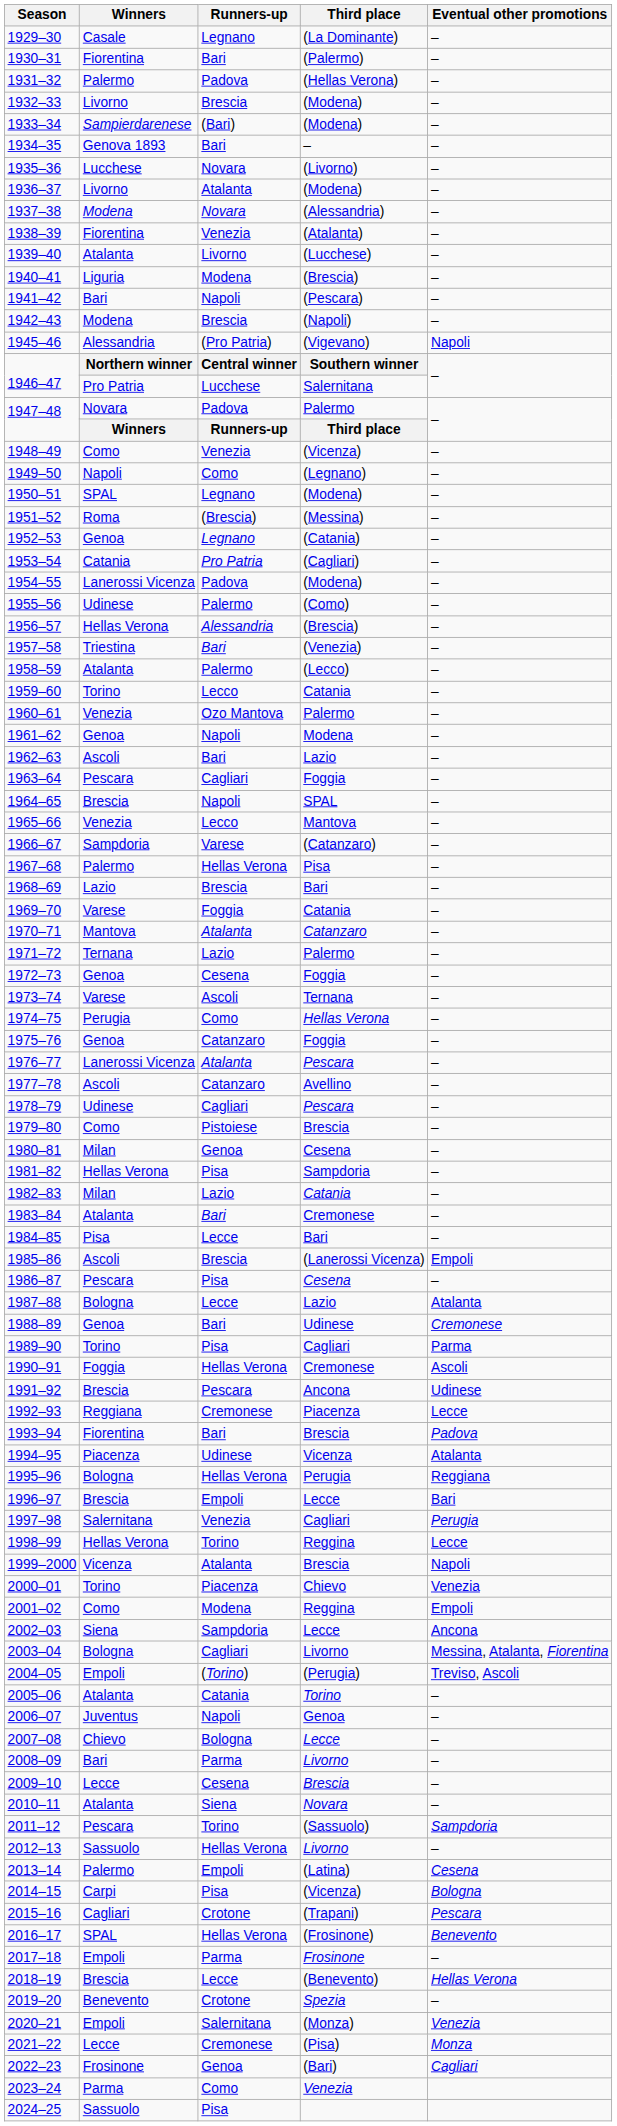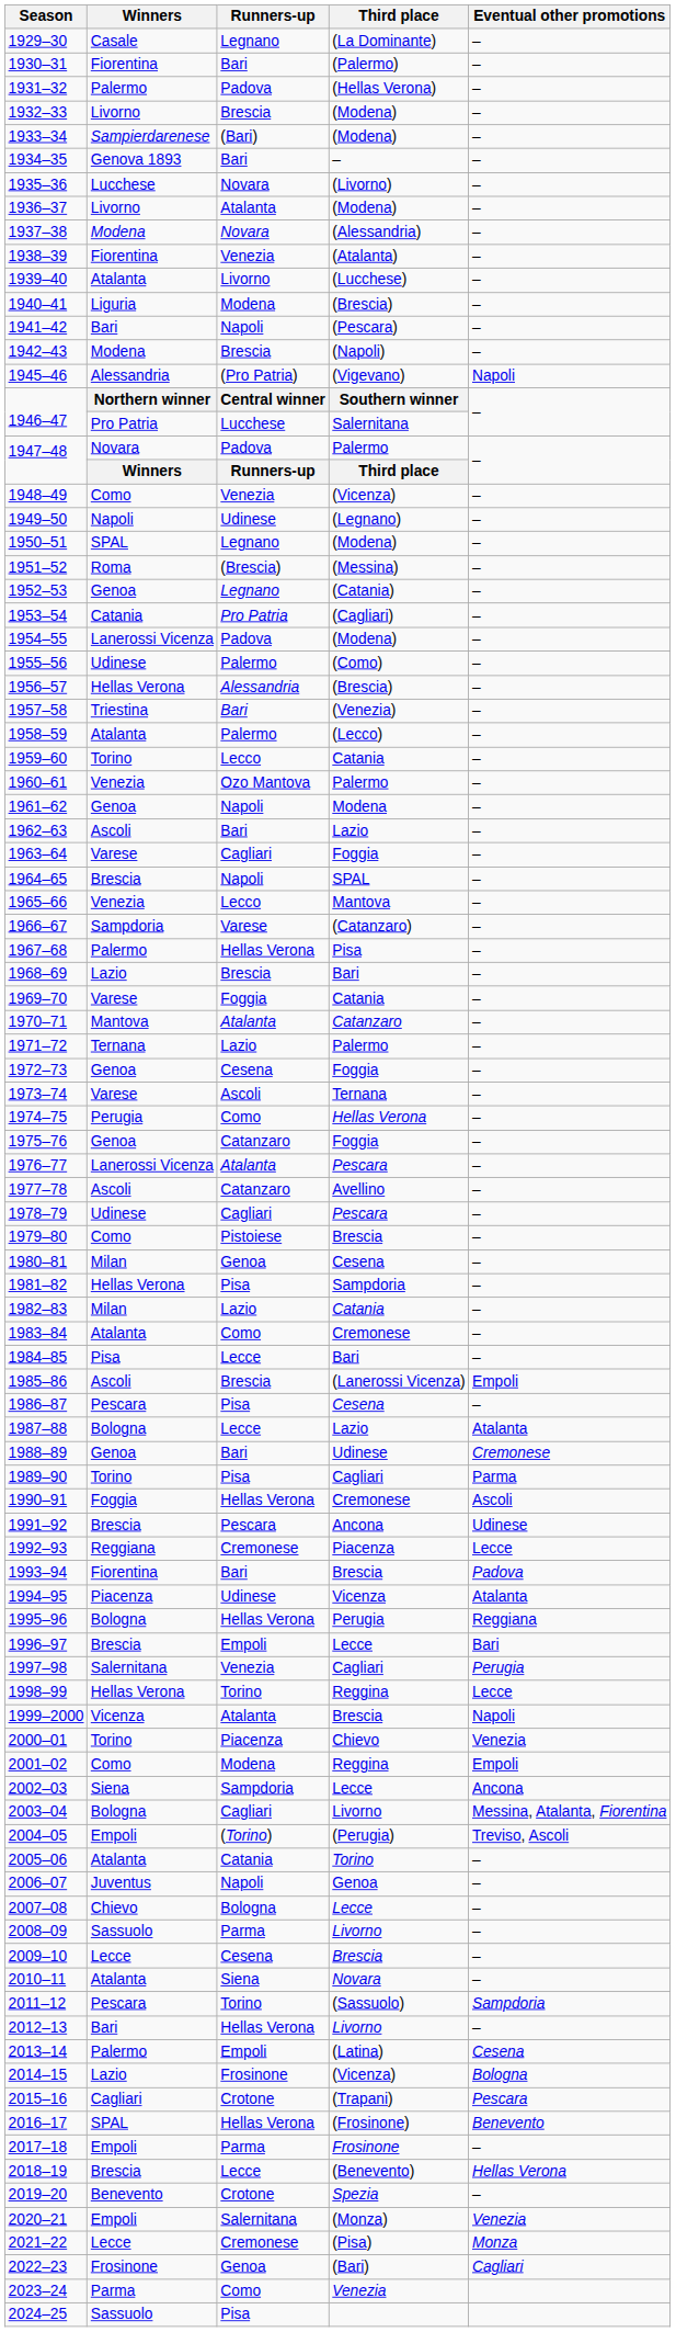 <table class="wikitable">
 <tr>
 <th>Season</th>
 <th>Winners</th>
 <th>Runners-up</th>
 <th>Third place</th>
 <th>Eventual other promotions</th>
 </tr>
 <tr>
 <td><a href='#'>1929–30</a></td>
 <td><a href='#'>Casale</a></td>
 <td><a href='#'>Legnano</a></td>
 <td>(<a href='#'>La Dominante</a>)</td>
 <td>–</td>
 </tr>
 <tr>
 <td><a href='#'>1930–31</a></td>
 <td><a href='#'>Fiorentina</a></td>
 <td><a href='#'>Bari</a></td>
 <td>(<a href='#'>Palermo</a>)</td>
 <td>–</td>
 </tr>
 <tr>
 <td><a href='#'>1931–32</a></td>
 <td><a href='#'>Palermo</a></td>
 <td><a href='#'>Padova</a></td>
 <td>(<a href='#'>Hellas Verona</a>)</td>
 <td>–</td>
 </tr>
 <tr 3–3>
 <td><a href='#'>1932–33</a></td>
 <td><a href='#'>Livorno</a></td>
 <td><a href='#'>Brescia</a></td>
 <td>(<a href='#'>Modena</a>)</td>
 <td>–</td>
 </tr>
 <tr>
 <td><a href='#'>1933–34</a></td>
 <td><em><a href='#'>Sampierdarenese</a></em></td>
 <td>(<a href='#'>Bari</a>)</td>
 <td>(<a href='#'>Modena</a>)</td>
 <td>–</td>
 </tr>
 <tr>
 <td><a href='#'>1934–35</a></td>
 <td><a href='#'>Genova 1893</a></td>
 <td><a href='#'>Bari</a></td>
 <td>–</td>
 <td>–</td>
 </tr>
 <tr>
 <td><a href='#'>1935–36</a></td>
 <td><a href='#'>Lucchese</a></td>
 <td><a href='#'>Novara</a></td>
 <td>(<a href='#'>Livorno</a>)</td>
 <td>–</td>
 </tr>
 <tr>
 <td><a href='#'>1936–37</a></td>
 <td><a href='#'>Livorno</a></td>
 <td><a href='#'>Atalanta</a></td>
 <td>(<a href='#'>Modena</a>)</td>
 <td>–</td>
 </tr>
 <tr>
 <td><a href='#'>1937–38</a></td>
 <td><em><a href='#'>Modena</a></em></td>
 <td><em><a href='#'>Novara</a></em></td>
 <td>(<a href='#'>Alessandria</a>)</td>
 <td>–</td>
 </tr>
 <tr>
 <td><a href='#'>1938–39</a></td>
 <td><a href='#'>Fiorentina</a></td>
 <td><a href='#'>Venezia</a></td>
 <td>(<a href='#'>Atalanta</a>)</td>
 <td>–</td>
 </tr>
 <tr>
 <td><a href='#'>1939–40</a></td>
 <td><a href='#'>Atalanta</a></td>
 <td><a href='#'>Livorno</a></td>
 <td>(<a href='#'>Lucchese</a>)</td>
 <td>–</td>
 </tr>
 <tr>
 <td><a href='#'>1940–41</a></td>
 <td><a href='#'>Liguria</a></td>
 <td><a href='#'>Modena</a></td>
 <td>(<a href='#'>Brescia</a>)</td>
 <td>–</td>
 </tr>
 <tr>
 <td><a href='#'>1941–42</a></td>
 <td><a href='#'>Bari</a></td>
 <td><a href='#'>Napoli</a></td>
 <td>(<a href='#'>Pescara</a>)</td>
 <td>–</td>
 </tr>
 <tr>
 <td><a href='#'>1942–43</a></td>
 <td><a href='#'>Modena</a></td>
 <td><a href='#'>Brescia</a></td>
 <td>(<a href='#'>Napoli</a>)</td>
 <td>–</td>
 </tr>
 <tr>
 <td><a href='#'>1945–46</a></td>
 <td><a href='#'>Alessandria</a></td>
 <td>(<a href='#'>Pro Patria</a>)</td>
 <td>(<a href='#'>Vigevano</a>)</td>
 <td><a href='#'>Napoli</a></td>
 </tr>
 <tr>
 <td rowspan=2><br><a href='#'>1946–47</a></td>
 <th>Northern winner</th>
 <th>Central winner</th>
 <th>Southern winner</th>
 <td rowspan=2>–</td>
 </tr>
 <tr>
 <td><a href='#'>Pro Patria</a></td>
 <td><a href='#'>Lucchese</a></td>
 <td><a href='#'>Salernitana</a></td>
 </tr>
 <tr>
 <td rowspan=2><a href='#'>1947–48</a><br><br></td>
 <td><a href='#'>Novara</a></td>
 <td><a href='#'>Padova</a></td>
 <td><a href='#'>Palermo</a></td>
 <td rowspan=2>–</td>
 </tr>
 <tr>
 <th>Winners</th>
 <th>Runners-up</th>
 <th>Third place</th>
 </tr>
 <tr>
 <td><a href='#'>1948–49</a></td>
 <td><a href='#'>Como</a></td>
 <td><a href='#'>Venezia</a></td>
 <td>(<a href='#'>Vicenza</a>)</td>
 <td>–</td>
 </tr>
 <tr>
 <td><a href='#'>1949–50</a></td>
 <td><a href='#'>Napoli</a></td>
-<td><a href='#'>Como</a></td>
+<td><a href='#'>Udinese</a></td>
 <td>(<a href='#'>Legnano</a>)</td>
 <td>–</td>
 </tr>
 <tr>
 <td><a href='#'>1950–51</a></td>
 <td><a href='#'>SPAL</a></td>
 <td><a href='#'>Legnano</a></td>
 <td>(<a href='#'>Modena</a>)</td>
 <td>–</td>
 </tr>
 <tr>
 <td><a href='#'>1951–52</a></td>
 <td><a href='#'>Roma</a></td>
 <td>(<a href='#'>Brescia</a>)</td>
 <td>(<a href='#'>Messina</a>)</td>
 <td>–</td>
 </tr>
 <tr>
 <td><a href='#'>1952–53</a></td>
 <td><a href='#'>Genoa</a></td>
 <td><em><a href='#'>Legnano</a></em></td>
 <td>(<a href='#'>Catania</a>)</td>
 <td>–</td>
 </tr>
 <tr>
 <td><a href='#'>1953–54</a></td>
 <td><a href='#'>Catania</a></td>
 <td><em><a href='#'>Pro Patria</a></em></td>
 <td>(<a href='#'>Cagliari</a>)</td>
 <td>–</td>
 </tr>
 <tr>
 <td><a href='#'>1954–55</a></td>
 <td><a href='#'>Lanerossi Vicenza</a></td>
 <td><a href='#'>Padova</a></td>
 <td>(<a href='#'>Modena</a>)</td>
 <td>–</td>
 </tr>
 <tr>
 <td><a href='#'>1955–56</a></td>
 <td><a href='#'>Udinese</a></td>
 <td><a href='#'>Palermo</a></td>
 <td>(<a href='#'>Como</a>)</td>
 <td>–</td>
 </tr>
 <tr>
 <td><a href='#'>1956–57</a></td>
 <td><a href='#'>Hellas Verona</a></td>
 <td><em><a href='#'>Alessandria</a></em></td>
 <td>(<a href='#'>Brescia</a>)</td>
 <td>–</td>
 </tr>
 <tr>
 <td><a href='#'>1957–58</a></td>
 <td><a href='#'>Triestina</a></td>
 <td><em><a href='#'>Bari</a></em></td>
 <td>(<a href='#'>Venezia</a>)</td>
 <td>–</td>
 </tr>
 <tr>
 <td><a href='#'>1958–59</a></td>
 <td><a href='#'>Atalanta</a></td>
 <td><a href='#'>Palermo</a></td>
 <td>(<a href='#'>Lecco</a>)</td>
 <td>–</td>
 </tr>
 <tr>
 <td><a href='#'>1959–60</a></td>
 <td><a href='#'>Torino</a></td>
 <td><a href='#'>Lecco</a></td>
 <td><a href='#'>Catania</a></td>
 <td>–</td>
 </tr>
 <tr>
 <td><a href='#'>1960–61</a></td>
 <td><a href='#'>Venezia</a></td>
 <td><a href='#'>Ozo Mantova</a></td>
 <td><a href='#'>Palermo</a></td>
 <td>–</td>
 </tr>
 <tr>
 <td><a href='#'>1961–62</a></td>
 <td><a href='#'>Genoa</a></td>
 <td><a href='#'>Napoli</a></td>
 <td><a href='#'>Modena</a></td>
 <td>–</td>
 </tr>
 <tr>
 <td><a href='#'>1962–63</a></td>
 <td><a href='#'>Ascoli</a></td>
 <td><a href='#'>Bari</a></td>
 <td><a href='#'>Lazio</a></td>
 <td>–</td>
 </tr>
 <tr>
 <td><a href='#'>1963–64</a></td>
-<td><a href='#'>Pescara</a></td>
+<td><a href='#'>Varese</a></td>
 <td><a href='#'>Cagliari</a></td>
 <td><a href='#'>Foggia</a></td>
 <td>–</td>
 </tr>
 <tr>
 <td><a href='#'>1964–65</a></td>
 <td><a href='#'>Brescia</a></td>
 <td><a href='#'>Napoli</a></td>
 <td><a href='#'>SPAL</a></td>
 <td>–</td>
 </tr>
 <tr>
 <td><a href='#'>1965–66</a></td>
 <td><a href='#'>Venezia</a></td>
 <td><a href='#'>Lecco</a></td>
 <td><a href='#'>Mantova</a></td>
 <td>–</td>
 </tr>
 <tr>
 <td><a href='#'>1966–67</a></td>
 <td><a href='#'>Sampdoria</a></td>
 <td><a href='#'>Varese</a></td>
 <td>(<a href='#'>Catanzaro</a>)</td>
 <td>–</td>
 </tr>
 <tr>
 <td><a href='#'>1967–68</a></td>
 <td><a href='#'>Palermo</a></td>
 <td><a href='#'>Hellas Verona</a></td>
 <td><a href='#'>Pisa</a></td>
 <td>–</td>
 </tr>
 <tr>
 <td><a href='#'>1968–69</a></td>
 <td><a href='#'>Lazio</a></td>
 <td><a href='#'>Brescia</a></td>
 <td><a href='#'>Bari</a></td>
 <td>–</td>
 </tr>
 <tr>
 <td><a href='#'>1969–70</a></td>
 <td><a href='#'>Varese</a></td>
 <td><a href='#'>Foggia</a></td>
 <td><a href='#'>Catania</a></td>
 <td>–</td>
 </tr>
 <tr>
 <td><a href='#'>1970–71</a></td>
 <td><a href='#'>Mantova</a></td>
 <td><em><a href='#'>Atalanta</a></em></td>
 <td><em><a href='#'>Catanzaro</a></em></td>
 <td>–</td>
 </tr>
 <tr>
 <td><a href='#'>1971–72</a></td>
 <td><a href='#'>Ternana</a></td>
 <td><a href='#'>Lazio</a></td>
 <td><a href='#'>Palermo</a></td>
 <td>–</td>
 </tr>
 <tr>
 <td><a href='#'>1972–73</a></td>
 <td><a href='#'>Genoa</a></td>
 <td><a href='#'>Cesena</a></td>
 <td><a href='#'>Foggia</a></td>
 <td>–</td>
 </tr>
 <tr>
 <td><a href='#'>1973–74</a></td>
 <td><a href='#'>Varese</a></td>
 <td><a href='#'>Ascoli</a></td>
 <td><a href='#'>Ternana</a></td>
 <td>–</td>
 </tr>
 <tr>
 <td><a href='#'>1974–75</a></td>
 <td><a href='#'>Perugia</a></td>
 <td><a href='#'>Como</a></td>
 <td><em><a href='#'>Hellas Verona</a></em></td>
 <td>–</td>
 </tr>
 <tr>
 <td><a href='#'>1975–76</a></td>
 <td><a href='#'>Genoa</a></td>
 <td><a href='#'>Catanzaro</a></td>
 <td><a href='#'>Foggia</a></td>
 <td>–</td>
 </tr>
 <tr>
 <td><a href='#'>1976–77</a></td>
 <td><a href='#'>Lanerossi Vicenza</a></td>
 <td><em><a href='#'>Atalanta</a></em></td>
 <td><em><a href='#'>Pescara</a></em></td>
 <td>–</td>
 </tr>
 <tr>
 <td><a href='#'>1977–78</a></td>
 <td><a href='#'>Ascoli</a></td>
 <td><a href='#'>Catanzaro</a></td>
 <td><a href='#'>Avellino</a></td>
 <td>–</td>
 </tr>
 <tr>
 <td><a href='#'>1978–79</a></td>
 <td><a href='#'>Udinese</a></td>
 <td><a href='#'>Cagliari</a></td>
 <td><em><a href='#'>Pescara</a></em></td>
 <td>–</td>
 </tr>
 <tr>
 <td><a href='#'>1979–80</a></td>
 <td><a href='#'>Como</a></td>
 <td><a href='#'>Pistoiese</a></td>
 <td><a href='#'>Brescia</a></td>
 <td>–</td>
 </tr>
 <tr>
 <td><a href='#'>1980–81</a></td>
 <td><a href='#'>Milan</a></td>
 <td><a href='#'>Genoa</a></td>
 <td><a href='#'>Cesena</a></td>
 <td>–</td>
 </tr>
 <tr>
 <td><a href='#'>1981–82</a></td>
 <td><a href='#'>Hellas Verona</a></td>
 <td><a href='#'>Pisa</a></td>
 <td><a href='#'>Sampdoria</a></td>
 <td>–</td>
 </tr>
 <tr>
 <td><a href='#'>1982–83</a></td>
 <td><a href='#'>Milan</a></td>
 <td><a href='#'>Lazio</a></td>
 <td><em><a href='#'>Catania</a></em></td>
 <td>–</td>
 </tr>
 <tr>
 <td><a href='#'>1983–84</a></td>
 <td><a href='#'>Atalanta</a></td>
-<td><em><a href='#'>Bari</a></em></td>
+<td><a href='#'>Como</a></td>
 <td><a href='#'>Cremonese</a></td>
 <td>–</td>
 </tr>
 <tr>
 <td><a href='#'>1984–85</a></td>
 <td><a href='#'>Pisa</a></td>
 <td><a href='#'>Lecce</a></td>
 <td><a href='#'>Bari</a></td>
 <td>–</td>
 </tr>
 <tr>
 <td><a href='#'>1985–86</a></td>
 <td><a href='#'>Ascoli</a></td>
 <td><a href='#'>Brescia</a></td>
 <td>(<a href='#'>Lanerossi Vicenza</a>)</td>
 <td><a href='#'>Empoli</a></td>
 </tr>
 <tr>
 <td><a href='#'>1986–87</a></td>
 <td><a href='#'>Pescara</a></td>
 <td><a href='#'>Pisa</a></td>
 <td><em><a href='#'>Cesena</a></em></td>
 <td>–</td>
 </tr>
 <tr>
 <td><a href='#'>1987–88</a></td>
 <td><a href='#'>Bologna</a></td>
 <td><a href='#'>Lecce</a></td>
 <td><a href='#'>Lazio</a></td>
 <td><a href='#'>Atalanta</a></td>
 </tr>
 <tr>
 <td><a href='#'>1988–89</a></td>
 <td><a href='#'>Genoa</a></td>
 <td><a href='#'>Bari</a></td>
 <td><a href='#'>Udinese</a></td>
 <td><em><a href='#'>Cremonese</a></em></td>
 </tr>
 <tr>
 <td><a href='#'>1989–90</a></td>
 <td><a href='#'>Torino</a></td>
 <td><a href='#'>Pisa</a></td>
 <td><a href='#'>Cagliari</a></td>
 <td><a href='#'>Parma</a></td>
 </tr>
 <tr>
 <td><a href='#'>1990–91</a></td>
 <td><a href='#'>Foggia</a></td>
 <td><a href='#'>Hellas Verona</a></td>
 <td><a href='#'>Cremonese</a></td>
 <td><a href='#'>Ascoli</a></td>
 </tr>
 <tr>
 <td><a href='#'>1991–92</a></td>
 <td><a href='#'>Brescia</a></td>
 <td><a href='#'>Pescara</a></td>
 <td><a href='#'>Ancona</a></td>
 <td><a href='#'>Udinese</a></td>
 </tr>
 <tr>
 <td><a href='#'>1992–93</a></td>
 <td><a href='#'>Reggiana</a></td>
 <td><a href='#'>Cremonese</a></td>
 <td><a href='#'>Piacenza</a></td>
 <td><a href='#'>Lecce</a></td>
 </tr>
 <tr>
 <td><a href='#'>1993–94</a></td>
 <td><a href='#'>Fiorentina</a></td>
 <td><a href='#'>Bari</a></td>
 <td><a href='#'>Brescia</a></td>
 <td><em><a href='#'>Padova</a></em></td>
 </tr>
 <tr>
 <td><a href='#'>1994–95</a></td>
 <td><a href='#'>Piacenza</a></td>
 <td><a href='#'>Udinese</a></td>
 <td><a href='#'>Vicenza</a></td>
 <td><a href='#'>Atalanta</a></td>
 </tr>
 <tr>
 <td><a href='#'>1995–96</a></td>
 <td><a href='#'>Bologna</a></td>
 <td><a href='#'>Hellas Verona</a></td>
 <td><a href='#'>Perugia</a></td>
 <td><a href='#'>Reggiana</a></td>
 </tr>
 <tr>
 <td><a href='#'>1996–97</a></td>
 <td><a href='#'>Brescia</a></td>
 <td><a href='#'>Empoli</a></td>
 <td><a href='#'>Lecce</a></td>
 <td><a href='#'>Bari</a></td>
 </tr>
 <tr>
 <td><a href='#'>1997–98</a></td>
 <td><a href='#'>Salernitana</a></td>
 <td><a href='#'>Venezia</a></td>
 <td><a href='#'>Cagliari</a></td>
 <td><em><a href='#'>Perugia</a></em></td>
 </tr>
 <tr>
 <td><a href='#'>1998–99</a></td>
 <td><a href='#'>Hellas Verona</a></td>
 <td><a href='#'>Torino</a></td>
 <td><a href='#'>Reggina</a></td>
 <td><a href='#'>Lecce</a></td>
 </tr>
 <tr>
 <td><a href='#'>1999–2000</a></td>
 <td><a href='#'>Vicenza</a></td>
 <td><a href='#'>Atalanta</a></td>
 <td><a href='#'>Brescia</a></td>
 <td><a href='#'>Napoli</a></td>
 </tr>
 <tr>
 <td><a href='#'>2000–01</a></td>
 <td><a href='#'>Torino</a></td>
 <td><a href='#'>Piacenza</a></td>
 <td><a href='#'>Chievo</a></td>
 <td><a href='#'>Venezia</a></td>
 </tr>
 <tr>
 <td><a href='#'>2001–02</a></td>
 <td><a href='#'>Como</a></td>
 <td><a href='#'>Modena</a></td>
 <td><a href='#'>Reggina</a></td>
 <td><a href='#'>Empoli</a></td>
 </tr>
 <tr>
 <td><a href='#'>2002–03</a></td>
 <td><a href='#'>Siena</a></td>
 <td><a href='#'>Sampdoria</a></td>
 <td><a href='#'>Lecce</a></td>
 <td><a href='#'>Ancona</a></td>
 </tr>
 <tr>
 <td><a href='#'>2003–04</a></td>
 <td><a href='#'>Bologna</a></td>
 <td><a href='#'>Cagliari</a></td>
 <td><a href='#'>Livorno</a></td>
 <td><a href='#'>Messina</a>, <a href='#'>Atalanta</a>, <em><a href='#'>Fiorentina</a></em></td>
 </tr>
 <tr>
 <td><a href='#'>2004–05</a></td>
 <td><a href='#'>Empoli</a></td>
 <td>(<em><a href='#'>Torino</a></em>)</td>
 <td>(<a href='#'>Perugia</a>)</td>
 <td><a href='#'>Treviso</a>, <a href='#'>Ascoli</a></td>
 </tr>
 <tr>
 <td><a href='#'>2005–06</a></td>
 <td><a href='#'>Atalanta</a></td>
 <td><a href='#'>Catania</a></td>
 <td><em><a href='#'>Torino</a></em></td>
 <td>–</td>
 </tr>
 <tr>
 <td><a href='#'>2006–07</a></td>
 <td><a href='#'>Juventus</a></td>
 <td><a href='#'>Napoli</a></td>
 <td><a href='#'>Genoa</a></td>
 <td>–</td>
 </tr>
 <tr>
 <td><a href='#'>2007–08</a></td>
 <td><a href='#'>Chievo</a></td>
 <td><a href='#'>Bologna</a></td>
 <td><em><a href='#'>Lecce</a></em></td>
 <td>–</td>
 </tr>
 <tr>
 <td><a href='#'>2008–09</a></td>
-<td><a href='#'>Bari</a></td>
+<td><a href='#'>Sassuolo</a></td>
 <td><a href='#'>Parma</a></td>
 <td><em><a href='#'>Livorno</a></em></td>
 <td>–</td>
 </tr>
 <tr>
 <td><a href='#'>2009–10</a></td>
 <td><a href='#'>Lecce</a></td>
 <td><a href='#'>Cesena</a></td>
 <td><em><a href='#'>Brescia</a></em></td>
 <td>–</td>
 </tr>
 <tr>
 <td><a href='#'>2010–11</a></td>
 <td><a href='#'>Atalanta</a></td>
 <td><a href='#'>Siena</a></td>
 <td><em><a href='#'>Novara</a></em></td>
 <td>–</td>
 </tr>
 <tr>
 <td><a href='#'>2011–12</a></td>
 <td><a href='#'>Pescara</a></td>
 <td><a href='#'>Torino</a></td>
 <td>(<a href='#'>Sassuolo</a>)</td>
 <td><em><a href='#'>Sampdoria</a></em></td>
 </tr>
 <tr>
 <td><a href='#'>2012–13</a></td>
-<td><a href='#'>Sassuolo</a></td>
+<td><a href='#'>Bari</a></td>
 <td><a href='#'>Hellas Verona</a></td>
 <td><em><a href='#'>Livorno</a></em></td>
 <td>–</td>
 </tr>
 <tr>
 <td><a href='#'>2013–14</a></td>
 <td><a href='#'>Palermo</a></td>
 <td><a href='#'>Empoli</a></td>
 <td>(<a href='#'>Latina</a>)</td>
 <td><em><a href='#'>Cesena</a></em></td>
 </tr>
 <tr>
 <td><a href='#'>2014–15</a></td>
-<td><a href='#'>Carpi</a></td>
-<td><a href='#'>Pisa</a></td>
+<td><a href='#'>Lazio</a></td>
+<td><a href='#'>Frosinone</a></td>
 <td>(<a href='#'>Vicenza</a>)</td>
 <td><em><a href='#'>Bologna</a></em></td>
 </tr>
 <tr>
 <td><a href='#'>2015–16</a></td>
 <td><a href='#'>Cagliari</a></td>
 <td><a href='#'>Crotone</a></td>
 <td>(<a href='#'>Trapani</a>)</td>
 <td><em><a href='#'>Pescara</a></em></td>
 </tr>
 <tr>
 <td><a href='#'>2016–17</a></td>
 <td><a href='#'>SPAL</a></td>
 <td><a href='#'>Hellas Verona</a></td>
 <td>(<a href='#'>Frosinone</a>)</td>
 <td><em><a href='#'>Benevento</a></em></td>
 </tr>
 <tr>
 <td><a href='#'>2017–18</a></td>
 <td><a href='#'>Empoli</a></td>
 <td><a href='#'>Parma</a></td>
 <td><em><a href='#'>Frosinone</a></em></td>
 <td>–</td>
 </tr>
 <tr>
 <td><a href='#'>2018–19</a></td>
 <td><a href='#'>Brescia</a></td>
 <td><a href='#'>Lecce</a></td>
 <td>(<a href='#'>Benevento</a>)</td>
 <td><em><a href='#'>Hellas Verona</a></em></td>
 </tr>
 <tr>
 <td><a href='#'>2019–20</a></td>
 <td><a href='#'>Benevento</a></td>
 <td><a href='#'>Crotone</a></td>
 <td><em><a href='#'>Spezia</a></em></td>
 <td>–</td>
 </tr>
 <tr>
 <td><a href='#'>2020–21</a></td>
 <td><a href='#'>Empoli</a></td>
 <td><a href='#'>Salernitana</a></td>
 <td>(<a href='#'>Monza</a>)</td>
 <td><em><a href='#'>Venezia</a></em></td>
 </tr>
 <tr>
 <td><a href='#'>2021–22</a></td>
 <td><a href='#'>Lecce</a></td>
 <td><a href='#'>Cremonese</a></td>
 <td>(<a href='#'>Pisa</a>)</td>
 <td><em><a href='#'>Monza</a></em></td>
 </tr>
 <tr>
 <td><a href='#'>2022–23</a></td>
 <td><a href='#'>Frosinone</a></td>
 <td><a href='#'>Genoa</a></td>
 <td>(<a href='#'>Bari</a>)</td>
 <td><em><a href='#'>Cagliari</a></em></td>
 </tr>
 <tr>
 <td><a href='#'>2023–24</a></td>
 <td><a href='#'>Parma</a></td>
 <td><a href='#'>Como</a></td>
 <td><em><a href='#'>Venezia</a></em></td>
 </tr>
 <tr>
 <td><a href='#'>2024–25</a></td>
 <td><a href='#'>Sassuolo</a></td>
 <td><a href='#'>Pisa</a></td>
 <td></td>
 <td></td>
 </tr>
 </table>
